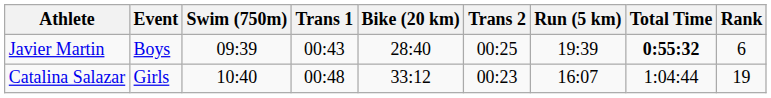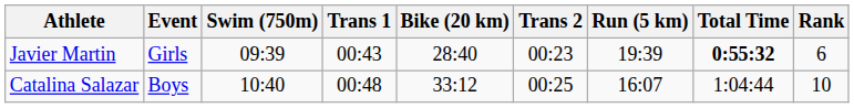 <table class="wikitable" style="font-size:90%;">
 <tr>
 <th>Athlete</th>
 <th>Event</th>
 <th>Swim (750m)</th>
 <th>Trans 1</th>
 <th>Bike (20 km)</th>
 <th>Trans 2</th>
 <th>Run (5 km)</th>
 <th>Total Time</th>
 <th>Rank</th>
 </tr>
 <tr align=center>
 <td align=left><a href='#'>Javier Martin</a></td>
-<td align=left><a href='#'>Boys</a></td>
+<td align=left><a href='#'>Girls</a></td>
 <td>09:39</td>
 <td>00:43</td>
 <td>28:40</td>
-<td>00:25</td>
+<td>00:23</td>
 <td>19:39</td>
 <td><strong>0:55:32</strong></td>
 <td>6</td>
 </tr>
 <tr align=center>
 <td align=left><a href='#'>Catalina Salazar</a></td>
-<td align=left><a href='#'>Girls</a></td>
+<td align=left><a href='#'>Boys</a></td>
 <td>10:40</td>
 <td>00:48</td>
 <td>33:12</td>
-<td>00:23</td>
+<td>00:25</td>
 <td>16:07</td>
 <td>1:04:44</td>
-<td>19</td>
+<td>10</td>
 </tr>
 </table>
